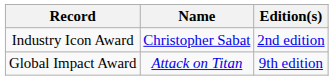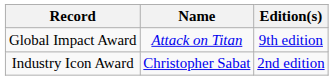 <table class="wikitable plainrowheaders sortable" style="text-align:center;margin:auto;">
 <tr>
 <th>Record</th>
 <th>Name</th>
 <th>Edition(s)</th>
 </tr>
 <tr>
+<td>Global Impact Award</td>
+<td><em><a href='#'>Attack on Titan</a></em></td>
+<td><a href='#'>9th edition</a></td>
+</tr>
+<tr>
 <td>Industry Icon Award</td>
 <td><a href='#'>Christopher Sabat</a></td>
 <td><a href='#'>2nd edition</a></td>
 </tr>
-<tr>
-<td>Global Impact Award</td>
-<td><em><a href='#'>Attack on Titan</a></em></td>
-<td><a href='#'>9th edition</a></td>
-</tr>
 </table>
